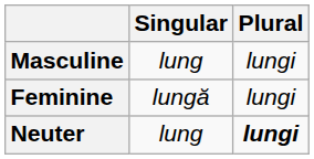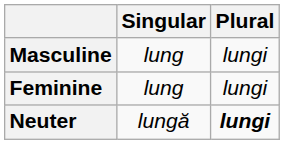 <table class="wikitable" style="text-align: center;">
 <tr>
 <th></th>
 <th>Singular</th>
 <th>Plural</th>
 </tr>
 <tr>
 <th style="text-align: left;">Masculine</th>
 <td><em>lung</em></td>
 <td><em>lungi</em></td>
 </tr>
 <tr>
 <th style="text-align: left;">Feminine</th>
-<td><em>lungă</em></td>
+<td><em>lung</em></td>
 <td><em>lungi</em></td>
 </tr>
 <tr>
 <th style="text-align: left;">Neuter</th>
-<td><em>lung</em></td>
+<td><em>lungă</em></td>
 <td><strong><em>lungi</em></strong></td>
 </tr>
 </table>
